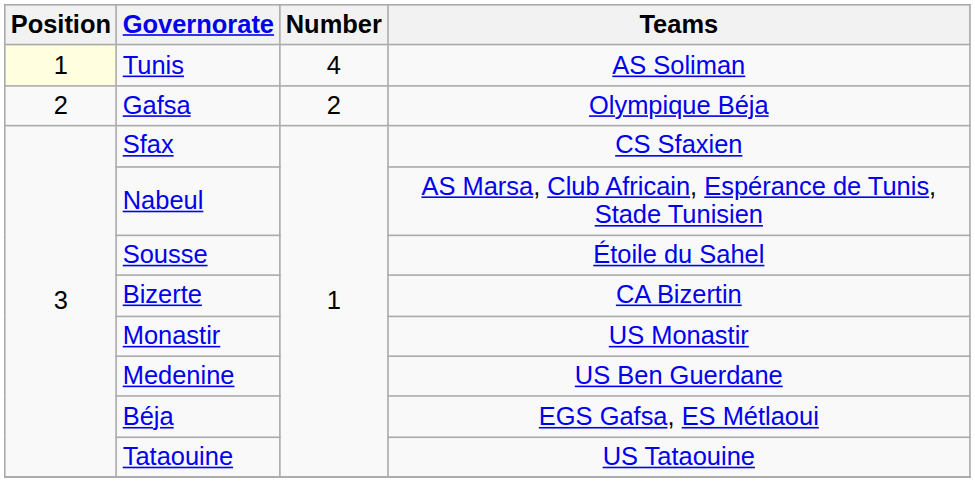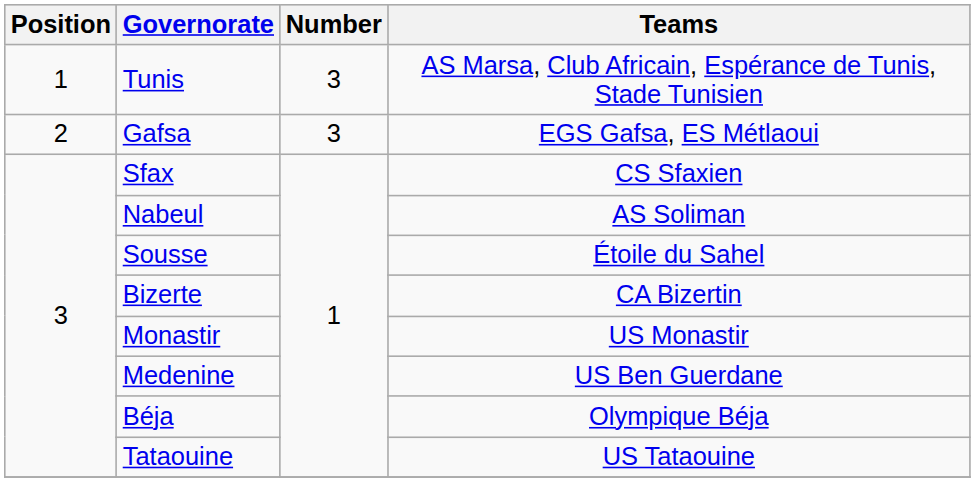 <table class="wikitable">
 <tr>
 <th>Position</th>
 <th><a href='#'>Governorate</a></th>
 <th>Number</th>
 <th>Teams</th>
 </tr>
 <tr>
-<td align=center style="background: lightyellow;">1</td>
+<td align=center>1</td>
 <td><a href='#'>Tunis</a></td>
-<td align=center>4</td>
-<td align=center><a href='#'>AS Soliman</a></td>
+<td align=center>3</td>
+<td align=center><a href='#'>AS Marsa</a>, <a href='#'>Club Africain</a>, <a href='#'>Espérance de Tunis</a>, <a href='#'>Stade Tunisien</a></td>
 </tr>
 <tr>
 <td align=center>2</td>
 <td><a href='#'>Gafsa</a></td>
-<td align=center>2</td>
-<td align=center><a href='#'>Olympique Béja</a></td>
+<td align=center>3</td>
+<td align=center><a href='#'>EGS Gafsa</a>, <a href='#'>ES Métlaoui</a></td>
 </tr>
 <tr>
 <td align=center rowspan="8">3</td>
 <td><a href='#'>Sfax</a></td>
 <td align=center rowspan="8">1</td>
 <td align=center><a href='#'>CS Sfaxien</a></td>
 </tr>
 <tr>
 <td><a href='#'>Nabeul</a></td>
-<td align=center><a href='#'>AS Marsa</a>, <a href='#'>Club Africain</a>, <a href='#'>Espérance de Tunis</a>, <a href='#'>Stade Tunisien</a></td>
+<td align=center><a href='#'>AS Soliman</a></td>
 </tr>
 <tr>
 <td><a href='#'>Sousse</a></td>
 <td align=center><a href='#'>Étoile du Sahel</a></td>
 </tr>
 <tr>
 <td><a href='#'>Bizerte</a></td>
 <td align=center><a href='#'>CA Bizertin</a></td>
 </tr>
 <tr>
 <td><a href='#'>Monastir</a></td>
 <td align=center><a href='#'>US Monastir</a></td>
 </tr>
 <tr>
 <td><a href='#'>Medenine</a></td>
 <td align=center><a href='#'>US Ben Guerdane</a></td>
 </tr>
 <tr>
 <td><a href='#'>Béja</a></td>
-<td align=center><a href='#'>EGS Gafsa</a>, <a href='#'>ES Métlaoui</a></td>
+<td align=center><a href='#'>Olympique Béja</a></td>
 </tr>
 <tr>
 <td><a href='#'>Tataouine</a></td>
 <td align=center><a href='#'>US Tataouine</a></td>
 </tr>
 <tr>
 </tr>
 </table>
